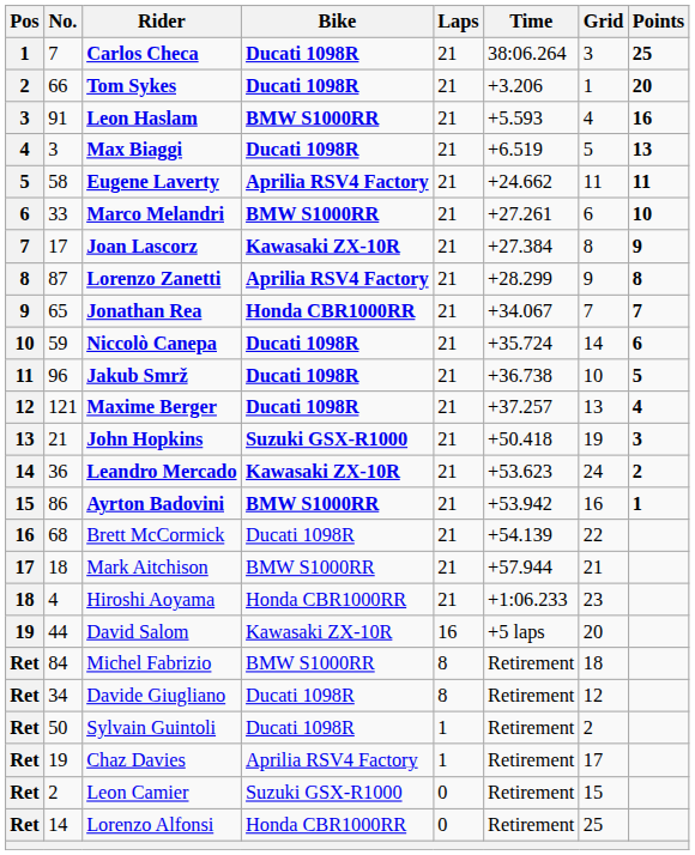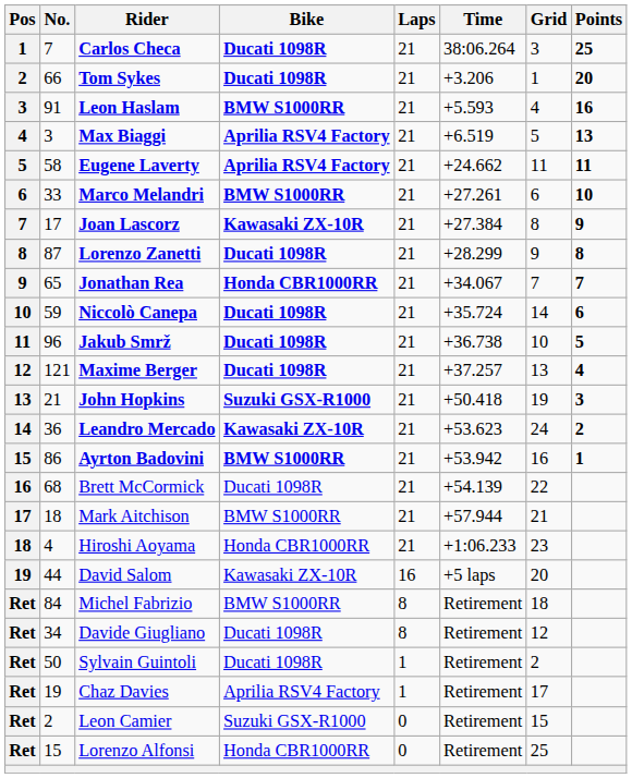 <table class="wikitable" style="font-size: 95%;">
 <tr>
 <th>Pos</th>
 <th>No.</th>
 <th>Rider</th>
 <th>Bike</th>
 <th>Laps</th>
 <th>Time</th>
 <th>Grid</th>
 <th>Points</th>
 </tr>
 <tr>
 <th>1</th>
 <td>7</td>
 <td> <strong><a href='#'>Carlos Checa</a></strong></td>
 <td><strong><a href='#'>Ducati 1098R</a></strong></td>
 <td>21</td>
 <td>38:06.264</td>
 <td>3</td>
 <td><strong>25</strong></td>
 </tr>
 <tr>
 <th>2</th>
 <td>66</td>
 <td> <strong><a href='#'>Tom Sykes</a></strong></td>
 <td><strong><a href='#'>Ducati 1098R</a></strong></td>
 <td>21</td>
 <td>+3.206</td>
 <td>1</td>
 <td><strong>20</strong></td>
 </tr>
 <tr>
 <th>3</th>
 <td>91</td>
 <td> <strong><a href='#'>Leon Haslam</a></strong></td>
 <td><strong><a href='#'>BMW S1000RR</a></strong></td>
 <td>21</td>
 <td>+5.593</td>
 <td>4</td>
 <td><strong>16</strong></td>
 </tr>
 <tr>
 <th>4</th>
 <td>3</td>
 <td> <strong><a href='#'>Max Biaggi</a></strong></td>
-<td><strong><a href='#'>Ducati 1098R</a></strong></td>
+<td><strong><a href='#'>Aprilia RSV4 Factory</a></strong></td>
 <td>21</td>
 <td>+6.519</td>
 <td>5</td>
 <td><strong>13</strong></td>
 </tr>
 <tr>
 <th>5</th>
 <td>58</td>
 <td> <strong><a href='#'>Eugene Laverty</a></strong></td>
 <td><strong><a href='#'>Aprilia RSV4 Factory</a></strong></td>
 <td>21</td>
 <td>+24.662</td>
 <td>11</td>
 <td><strong>11</strong></td>
 </tr>
 <tr>
 <th>6</th>
 <td>33</td>
 <td> <strong><a href='#'>Marco Melandri</a></strong></td>
 <td><strong><a href='#'>BMW S1000RR</a></strong></td>
 <td>21</td>
 <td>+27.261</td>
 <td>6</td>
 <td><strong>10</strong></td>
 </tr>
 <tr>
 <th>7</th>
 <td>17</td>
 <td> <strong><a href='#'>Joan Lascorz</a></strong></td>
 <td><strong><a href='#'>Kawasaki ZX-10R</a></strong></td>
 <td>21</td>
 <td>+27.384</td>
 <td>8</td>
 <td><strong>9</strong></td>
 </tr>
 <tr>
 <th>8</th>
 <td>87</td>
 <td> <strong><a href='#'>Lorenzo Zanetti</a></strong></td>
-<td><strong><a href='#'>Aprilia RSV4 Factory</a></strong></td>
+<td><strong><a href='#'>Ducati 1098R</a></strong></td>
 <td>21</td>
 <td>+28.299</td>
 <td>9</td>
 <td><strong>8</strong></td>
 </tr>
 <tr>
 <th>9</th>
 <td>65</td>
 <td> <strong><a href='#'>Jonathan Rea</a></strong></td>
 <td><strong><a href='#'>Honda CBR1000RR</a></strong></td>
 <td>21</td>
 <td>+34.067</td>
 <td>7</td>
 <td><strong>7</strong></td>
 </tr>
 <tr>
 <th>10</th>
 <td>59</td>
 <td> <strong><a href='#'>Niccolò Canepa</a></strong></td>
 <td><strong><a href='#'>Ducati 1098R</a></strong></td>
 <td>21</td>
 <td>+35.724</td>
 <td>14</td>
 <td><strong>6</strong></td>
 </tr>
 <tr>
 <th>11</th>
 <td>96</td>
 <td> <strong><a href='#'>Jakub Smrž</a></strong></td>
 <td><strong><a href='#'>Ducati 1098R</a></strong></td>
 <td>21</td>
 <td>+36.738</td>
 <td>10</td>
 <td><strong>5</strong></td>
 </tr>
 <tr>
 <th>12</th>
 <td>121</td>
 <td> <strong><a href='#'>Maxime Berger</a></strong></td>
 <td><strong><a href='#'>Ducati 1098R</a></strong></td>
 <td>21</td>
 <td>+37.257</td>
 <td>13</td>
 <td><strong>4</strong></td>
 </tr>
 <tr>
 <th>13</th>
 <td>21</td>
 <td> <strong><a href='#'>John Hopkins</a></strong></td>
 <td><strong><a href='#'>Suzuki GSX-R1000</a></strong></td>
 <td>21</td>
 <td>+50.418</td>
 <td>19</td>
 <td><strong>3</strong></td>
 </tr>
 <tr>
 <th>14</th>
 <td>36</td>
 <td> <strong><a href='#'>Leandro Mercado</a></strong></td>
 <td><strong><a href='#'>Kawasaki ZX-10R</a></strong></td>
 <td>21</td>
 <td>+53.623</td>
 <td>24</td>
 <td><strong>2</strong></td>
 </tr>
 <tr>
 <th>15</th>
 <td>86</td>
 <td> <strong><a href='#'>Ayrton Badovini</a></strong></td>
 <td><strong><a href='#'>BMW S1000RR</a></strong></td>
 <td>21</td>
 <td>+53.942</td>
 <td>16</td>
 <td><strong>1</strong></td>
 </tr>
 <tr>
 <th>16</th>
 <td>68</td>
 <td> <a href='#'>Brett McCormick</a></td>
 <td><a href='#'>Ducati 1098R</a></td>
 <td>21</td>
 <td>+54.139</td>
 <td>22</td>
 <td></td>
 </tr>
 <tr>
 <th>17</th>
 <td>18</td>
 <td> <a href='#'>Mark Aitchison</a></td>
 <td><a href='#'>BMW S1000RR</a></td>
 <td>21</td>
 <td>+57.944</td>
 <td>21</td>
 <td></td>
 </tr>
 <tr>
 <th>18</th>
 <td>4</td>
 <td> <a href='#'>Hiroshi Aoyama</a></td>
 <td><a href='#'>Honda CBR1000RR</a></td>
 <td>21</td>
 <td>+1:06.233</td>
 <td>23</td>
 <td></td>
 </tr>
 <tr>
 <th>19</th>
 <td>44</td>
 <td> <a href='#'>David Salom</a></td>
 <td><a href='#'>Kawasaki ZX-10R</a></td>
 <td>16</td>
 <td>+5 laps</td>
 <td>20</td>
 <td></td>
 </tr>
 <tr>
 <th>Ret</th>
 <td>84</td>
 <td> <a href='#'>Michel Fabrizio</a></td>
 <td><a href='#'>BMW S1000RR</a></td>
 <td>8</td>
 <td>Retirement</td>
 <td>18</td>
 <td></td>
 </tr>
 <tr>
 <th>Ret</th>
 <td>34</td>
 <td> <a href='#'>Davide Giugliano</a></td>
 <td><a href='#'>Ducati 1098R</a></td>
 <td>8</td>
 <td>Retirement</td>
 <td>12</td>
 <td></td>
 </tr>
 <tr>
 <th>Ret</th>
 <td>50</td>
 <td> <a href='#'>Sylvain Guintoli</a></td>
 <td><a href='#'>Ducati 1098R</a></td>
 <td>1</td>
 <td>Retirement</td>
 <td>2</td>
 <td></td>
 </tr>
 <tr>
 <th>Ret</th>
 <td>19</td>
 <td> <a href='#'>Chaz Davies</a></td>
 <td><a href='#'>Aprilia RSV4 Factory</a></td>
 <td>1</td>
 <td>Retirement</td>
 <td>17</td>
 <td></td>
 </tr>
 <tr>
 <th>Ret</th>
 <td>2</td>
 <td> <a href='#'>Leon Camier</a></td>
 <td><a href='#'>Suzuki GSX-R1000</a></td>
 <td>0</td>
 <td>Retirement</td>
 <td>15</td>
 <td></td>
 </tr>
 <tr>
 <th>Ret</th>
-<td>14</td>
+<td>15</td>
 <td> <a href='#'>Lorenzo Alfonsi</a></td>
 <td><a href='#'>Honda CBR1000RR</a></td>
 <td>0</td>
 <td>Retirement</td>
 <td>25</td>
 <td></td>
 </tr>
 <tr>
 <th colspan=8></th>
 </tr>
 </table>
